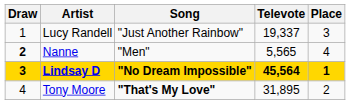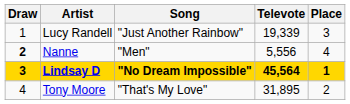 <table class="sortable wikitable" style="margin: 1em auto 1em auto; text-align:center;">
 <tr>
 <th>Draw</th>
 <th>Artist</th>
 <th>Song</th>
 <th>Televote</th>
 <th>Place</th>
 </tr>
 <tr>
 <td>1</td>
 <td style="text-align:left;">Lucy Randell</td>
 <td style="text-align:left;">"Just Another Rainbow"</td>
-<td>19,337</td>
+<td>19,339</td>
 <td>3</td>
 </tr>
 <tr>
 <td><strong>2</strong></td>
 <td style="text-align:left;"><a href='#'>Nanne</a></td>
 <td style="text-align:left;">"Men"</td>
-<td>5,565</td>
+<td>5,556</td>
 <td>4</td>
 </tr>
 <tr style="font-weight:bold; background: gold;">
 <td>3</td>
 <td style="text-align:left;"><a href='#'>Lindsay D</a></td>
 <td style="text-align:left;">"No Dream Impossible"</td>
 <td>45,564</td>
 <td>1</td>
 </tr>
 <tr>
 <td>4</td>
 <td style="text-align:left;"><a href='#'>Tony Moore</a></td>
-<td style="text-align:left;"><strong>"That's My Love"</strong></td>
+<td style="text-align:left;">"That's My Love"</td>
 <td>31,895</td>
 <td>2</td>
 </tr>
 </table>
